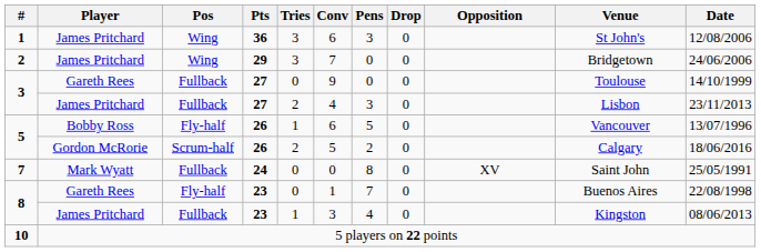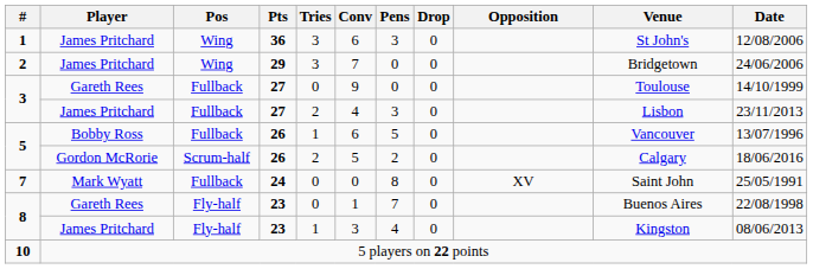 <table class="wikitable" style="font-size:100%; text-align:center;">
 <tr>
 <th style="width:35px;">#</th>
 <th style="width:162px;">Player</th>
 <th style="width:95px;">Pos</th>
 <th style="width:35px;">Pts</th>
 <th style="width:35px;">Tries</th>
 <th style="width:35px;">Conv</th>
 <th style="width:35px;">Pens</th>
 <th style="width:35px;">Drop</th>
 <th style="width:165px;">Opposition</th>
 <th style="width:165px;">Venue</th>
 <th style="width:65px;">Date</th>
 </tr>
 <tr>
 <td><strong>1</strong></td>
 <td><a href='#'>James Pritchard</a></td>
 <td><a href='#'>Wing</a></td>
 <td><strong>36</strong></td>
 <td>3</td>
 <td>6</td>
 <td>3</td>
 <td>0</td>
 <td></td>
 <td> <a href='#'>St John's</a></td>
 <td>12/08/2006</td>
 </tr>
 <tr>
 <td><strong>2</strong></td>
 <td><a href='#'>James Pritchard</a></td>
 <td><a href='#'>Wing</a></td>
 <td><strong>29</strong></td>
 <td>3</td>
 <td>7</td>
 <td>0</td>
 <td>0</td>
 <td></td>
 <td> Bridgetown</td>
 <td>24/06/2006</td>
 </tr>
 <tr>
 <td rowspan="2"><strong>3</strong></td>
 <td><a href='#'>Gareth Rees</a></td>
 <td><a href='#'>Fullback</a></td>
 <td><strong>27</strong></td>
 <td>0</td>
 <td>9</td>
 <td>0</td>
 <td>0</td>
 <td></td>
 <td> <a href='#'>Toulouse</a></td>
 <td>14/10/1999</td>
 </tr>
 <tr>
 <td><a href='#'>James Pritchard</a></td>
 <td><a href='#'>Fullback</a></td>
 <td><strong>27</strong></td>
 <td>2</td>
 <td>4</td>
 <td>3</td>
 <td>0</td>
 <td></td>
 <td> <a href='#'>Lisbon</a></td>
 <td>23/11/2013</td>
 </tr>
 <tr>
 <td rowspan="2"><strong>5</strong></td>
 <td><a href='#'>Bobby Ross</a></td>
-<td><a href='#'>Fly-half</a></td>
+<td><a href='#'>Fullback</a></td>
 <td><strong>26</strong></td>
 <td>1</td>
 <td>6</td>
 <td>5</td>
 <td>0</td>
 <td></td>
 <td> <a href='#'>Vancouver</a></td>
 <td>13/07/1996</td>
 </tr>
 <tr>
 <td><a href='#'>Gordon McRorie</a></td>
 <td><a href='#'>Scrum-half</a></td>
 <td><strong>26</strong></td>
 <td>2</td>
 <td>5</td>
 <td>2</td>
 <td>0</td>
 <td></td>
 <td> <a href='#'>Calgary</a></td>
 <td>18/06/2016</td>
 </tr>
 <tr>
 <td><strong>7</strong></td>
 <td><a href='#'>Mark Wyatt</a></td>
 <td><a href='#'>Fullback</a></td>
 <td><strong>24</strong></td>
 <td>0</td>
 <td>0</td>
 <td>8</td>
 <td>0</td>
 <td> XV</td>
 <td> Saint John</td>
 <td>25/05/1991</td>
 </tr>
 <tr>
 <td rowspan="2"><strong>8</strong></td>
 <td><a href='#'>Gareth Rees</a></td>
 <td><a href='#'>Fly-half</a></td>
 <td><strong>23</strong></td>
 <td>0</td>
 <td>1</td>
 <td>7</td>
 <td>0</td>
 <td></td>
 <td> Buenos Aires</td>
 <td>22/08/1998</td>
 </tr>
 <tr>
 <td><a href='#'>James Pritchard</a></td>
-<td><a href='#'>Fullback</a></td>
+<td><a href='#'>Fly-half</a></td>
 <td><strong>23</strong></td>
 <td>1</td>
 <td>3</td>
 <td>4</td>
 <td>0</td>
 <td></td>
 <td> <a href='#'>Kingston</a></td>
 <td>08/06/2013</td>
 </tr>
 <tr>
 <td><strong>10</strong></td>
 <td colspan="10">5 players on <strong>22</strong> points</td>
 </tr>
 </table>
